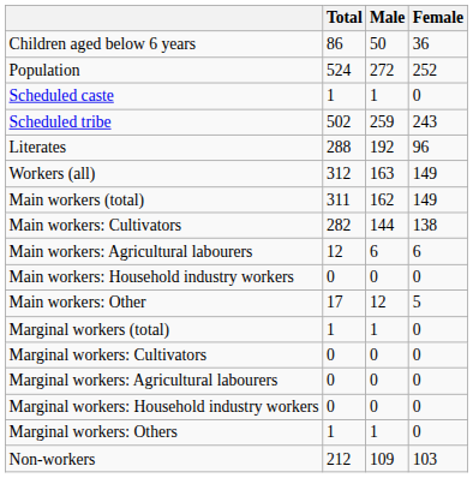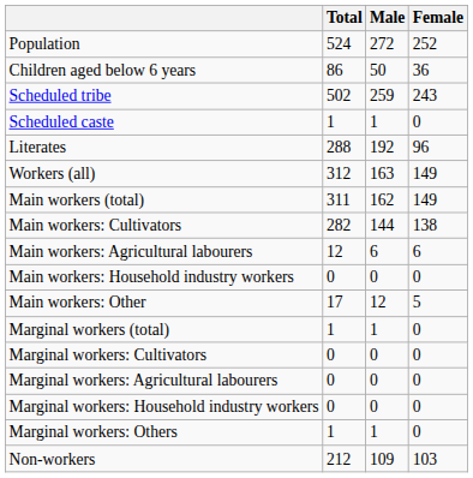 <table class="wikitable sortable">
 <tr>
 <th></th>
 <th>Total</th>
 <th>Male</th>
 <th>Female</th>
 </tr>
 <tr>
+<td>Population</td>
+<td>524</td>
+<td>272</td>
+<td>252</td>
+</tr>
+<tr>
 <td>Children aged below 6 years</td>
 <td>86</td>
 <td>50</td>
 <td>36</td>
 </tr>
 <tr>
-<td>Population</td>
-<td>524</td>
-<td>272</td>
-<td>252</td>
+<td><a href='#'>Scheduled tribe</a></td>
+<td>502</td>
+<td>259</td>
+<td>243</td>
 </tr>
 <tr>
 <td><a href='#'>Scheduled caste</a></td>
 <td>1</td>
 <td>1</td>
 <td>0</td>
-</tr>
-<tr>
-<td><a href='#'>Scheduled tribe</a></td>
-<td>502</td>
-<td>259</td>
-<td>243</td>
 </tr>
 <tr>
 <td>Literates</td>
 <td>288</td>
 <td>192</td>
 <td>96</td>
 </tr>
 <tr>
 <td>Workers (all)</td>
 <td>312</td>
 <td>163</td>
 <td>149</td>
 </tr>
 <tr>
 <td>Main workers (total)</td>
 <td>311</td>
 <td>162</td>
 <td>149</td>
 </tr>
 <tr>
 <td>Main workers: Cultivators</td>
 <td>282</td>
 <td>144</td>
 <td>138</td>
 </tr>
 <tr>
 <td>Main workers: Agricultural labourers</td>
 <td>12</td>
 <td>6</td>
 <td>6</td>
 </tr>
 <tr>
 <td>Main workers: Household industry workers</td>
 <td>0</td>
 <td>0</td>
 <td>0</td>
 </tr>
 <tr>
 <td>Main workers: Other</td>
 <td>17</td>
 <td>12</td>
 <td>5</td>
 </tr>
 <tr>
 <td>Marginal workers (total)</td>
 <td>1</td>
 <td>1</td>
 <td>0</td>
 </tr>
 <tr>
 <td>Marginal workers: Cultivators</td>
 <td>0</td>
 <td>0</td>
 <td>0</td>
 </tr>
 <tr>
 <td>Marginal workers: Agricultural labourers</td>
 <td>0</td>
 <td>0</td>
 <td>0</td>
 </tr>
 <tr>
 <td>Marginal workers: Household industry workers</td>
 <td>0</td>
 <td>0</td>
 <td>0</td>
 </tr>
 <tr>
 <td>Marginal workers: Others</td>
 <td>1</td>
 <td>1</td>
 <td>0</td>
 </tr>
 <tr>
 <td>Non-workers</td>
 <td>212</td>
 <td>109</td>
 <td>103</td>
 </tr>
 </table>
